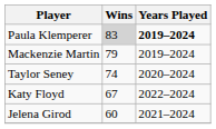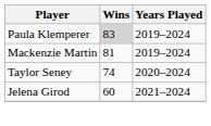 <table class="wikitable">
 <tr>
 <th>Player</th>
 <th>Wins</th>
 <th>Years Played</th>
 </tr>
 <tr>
 <td>Paula Klemperer</td>
 <td style="background: lightgrey;">83</td>
-<td><strong>2019–2024</strong></td>
+<td>2019–2024</td>
 </tr>
 <tr>
 <td>Mackenzie Martin</td>
-<td>79</td>
+<td>81</td>
 <td>2019–2024</td>
 </tr>
 <tr>
 <td>Taylor Seney</td>
 <td>74</td>
 <td>2020–2024</td>
-</tr>
-<tr>
-<td>Katy Floyd</td>
-<td>67</td>
-<td>2022–2024</td>
 </tr>
 <tr>
 <td>Jelena Girod</td>
 <td>60</td>
 <td>2021–2024</td>
 </tr>
 <tr>
 </tr>
 </table>
